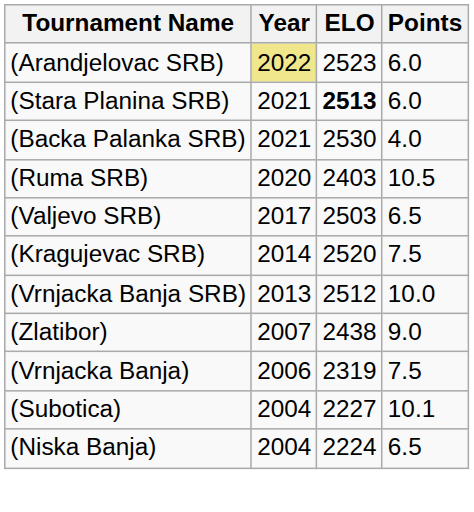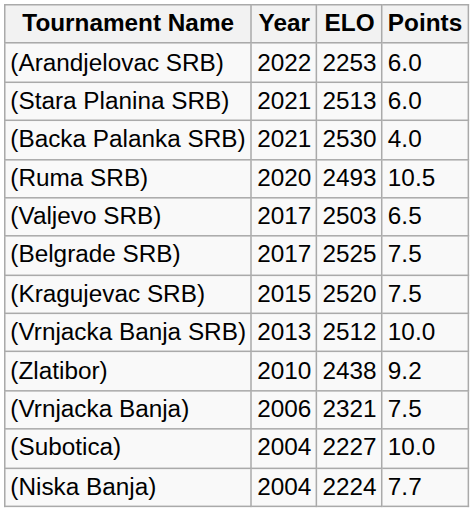 <table class="wikitable">
 <tr>
 <th>Tournament Name</th>
 <th>Year</th>
 <th>ELO</th>
 <th>Points</th>
 </tr>
 <tr>
 <td>(Arandjelovac SRB)</td>
-<td style="background: khaki;">2022</td>
-<td>2523</td>
+<td>2022</td>
+<td>2253</td>
 <td>6.0</td>
 </tr>
 <tr>
 <td>(Stara Planina SRB)</td>
 <td>2021</td>
-<td><strong>2513</strong></td>
+<td>2513</td>
 <td>6.0</td>
 </tr>
 <tr>
 <td>(Backa Palanka SRB)</td>
 <td>2021</td>
 <td>2530</td>
 <td>4.0</td>
 </tr>
 <tr>
 <td>(Ruma SRB)</td>
 <td>2020</td>
-<td>2403</td>
+<td>2493</td>
 <td>10.5</td>
 </tr>
 <tr>
 <td>(Valjevo SRB)</td>
 <td>2017</td>
 <td>2503</td>
 <td>6.5</td>
 </tr>
 <tr>
+<td>(Belgrade SRB)</td>
+<td>2017</td>
+<td>2525</td>
+<td>7.5</td>
+</tr>
+<tr>
 <td>(Kragujevac SRB)</td>
-<td>2014</td>
+<td>2015</td>
 <td>2520</td>
 <td>7.5</td>
 </tr>
 <tr>
 <td>(Vrnjacka Banja SRB)</td>
 <td>2013</td>
 <td>2512</td>
 <td>10.0</td>
 </tr>
 <tr>
 <td> (Zlatibor)</td>
-<td>2007</td>
+<td>2010</td>
 <td>2438</td>
-<td>9.0</td>
+<td>9.2</td>
 </tr>
 <tr>
 <td>(Vrnjacka Banja)</td>
 <td>2006</td>
-<td>2319</td>
+<td>2321</td>
 <td>7.5</td>
 </tr>
 <tr>
 <td> (Subotica)</td>
 <td>2004</td>
 <td>2227</td>
-<td>10.1</td>
+<td>10.0</td>
 </tr>
 <tr>
 <td>(Niska Banja)</td>
 <td>2004</td>
 <td>2224</td>
-<td>6.5</td>
+<td>7.7</td>
 </tr>
 </table>
